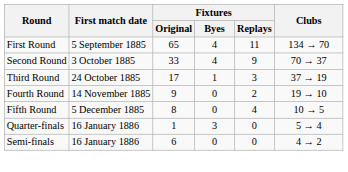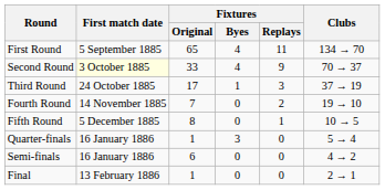 <table class="wikitable" style="text-align: center">
 <tr>
 <th rowspan=2>Round</th>
 <th rowspan=2>First match date</th>
 <th colspan=3>Fixtures</th>
 <th rowspan=2 width=100>Clubs</th>
 </tr>
 <tr>
 <th width=55>Original</th>
 <th width=55>Byes</th>
 <th width=55>Replays</th>
 </tr>
 <tr>
 <td align=left>First Round</td>
 <td align=left>5 September 1885</td>
 <td>65</td>
 <td>4</td>
 <td>11</td>
 <td>134 → 70</td>
 </tr>
 <tr>
 <td align=left>Second Round</td>
-<td align=left>3 October 1885</td>
+<td align=left style="background: lightyellow;">3 October 1885</td>
 <td>33</td>
 <td>4</td>
 <td>9</td>
 <td>70 → 37</td>
 </tr>
 <tr>
 <td align=left>Third Round</td>
 <td align=left>24 October 1885</td>
 <td>17</td>
 <td>1</td>
 <td>3</td>
 <td>37 → 19</td>
 </tr>
 <tr>
 <td align=left>Fourth Round</td>
 <td align=left>14 November 1885</td>
-<td>9</td>
+<td>7</td>
 <td>0</td>
 <td>2</td>
 <td>19 → 10</td>
 </tr>
 <tr>
 <td align=left>Fifth Round</td>
 <td align=left>5 December 1885</td>
 <td>8</td>
 <td>0</td>
-<td>4</td>
+<td>1</td>
 <td>10 → 5</td>
 </tr>
 <tr>
 <td align=left>Quarter-finals</td>
 <td align=left>16 January 1886</td>
 <td>1</td>
 <td>3</td>
 <td>0</td>
 <td>5 → 4</td>
 </tr>
 <tr>
 <td align=left>Semi-finals</td>
 <td align=left>16 January 1886</td>
 <td>6</td>
 <td>0</td>
 <td>0</td>
 <td>4 → 2</td>
 </tr>
+<tr>
+<td align=left>Final</td>
+<td align=left>13 February 1886</td>
+<td>1</td>
+<td>0</td>
+<td>0</td>
+<td>2 → 1</td>
+</tr>
 </table>
